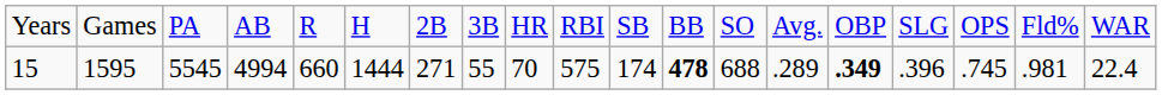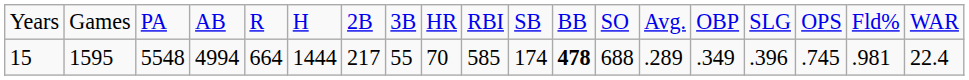 <table class="wikitable">
 <tr>
 <td>Years</td>
 <td>Games</td>
 <td><a href='#'>PA</a></td>
 <td><a href='#'>AB</a></td>
 <td><a href='#'>R</a></td>
 <td><a href='#'>H</a></td>
 <td><a href='#'>2B</a></td>
 <td><a href='#'>3B</a></td>
 <td><a href='#'>HR</a></td>
 <td><a href='#'>RBI</a></td>
 <td><a href='#'>SB</a></td>
 <td><a href='#'>BB</a></td>
 <td><a href='#'>SO</a></td>
 <td><a href='#'>Avg.</a></td>
 <td><a href='#'>OBP</a></td>
 <td><a href='#'>SLG</a></td>
 <td><a href='#'>OPS</a></td>
 <td><a href='#'>Fld%</a></td>
 <td><a href='#'>WAR</a></td>
 </tr>
 <tr>
 <td>15</td>
 <td>1595</td>
-<td>5545</td>
+<td>5548</td>
 <td>4994</td>
-<td>660</td>
+<td>664</td>
 <td>1444</td>
-<td>271</td>
+<td>217</td>
 <td>55</td>
 <td>70</td>
-<td>575</td>
+<td>585</td>
 <td>174</td>
 <td><strong>478</strong></td>
 <td>688</td>
 <td>.289</td>
-<td><strong>.349</strong></td>
+<td>.349</td>
 <td>.396</td>
 <td>.745</td>
 <td>.981</td>
 <td>22.4</td>
 </tr>
 </table>
